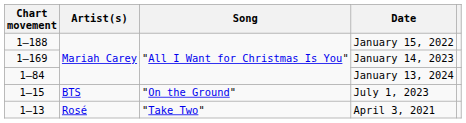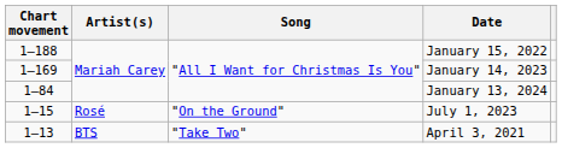 <table class="wikitable sortable" >
 <tr>
 <th>Chart <br> movement</th>
 <th>Artist(s)</th>
 <th>Song</th>
 <th>Date</th>
 <th class="unsortable"></th>
 </tr>
 <tr>
 <td align="center">1–188</td>
 <td rowspan="3"><a href='#'>Mariah Carey</a></td>
 <td rowspan="3">"<a href='#'>All I Want for Christmas Is You</a>"</td>
 <td>January 15, 2022</td>
 <td style="text-align:center;"></td>
 </tr>
 <tr>
 <td align="center">1–169</td>
 <td>January 14, 2023</td>
 <td style="text-align:center;"></td>
 </tr>
 <tr>
 <td align="center">1–84</td>
 <td>January 13, 2024</td>
 <td style="text-align:center;"></td>
 </tr>
 <tr>
 <td align="center">1–15</td>
-<td><a href='#'>BTS</a></td>
+<td><a href='#'>Rosé</a></td>
 <td>"<a href='#'>On the Ground</a>"</td>
 <td>July 1, 2023</td>
 <td style="text-align:center;"></td>
 </tr>
 <tr>
 <td align="center">1–13</td>
-<td><a href='#'>Rosé</a></td>
+<td><a href='#'>BTS</a></td>
 <td>"<a href='#'>Take Two</a>"</td>
 <td>April 3, 2021</td>
 <td style="text-align:center;"></td>
 </tr>
 </table>
